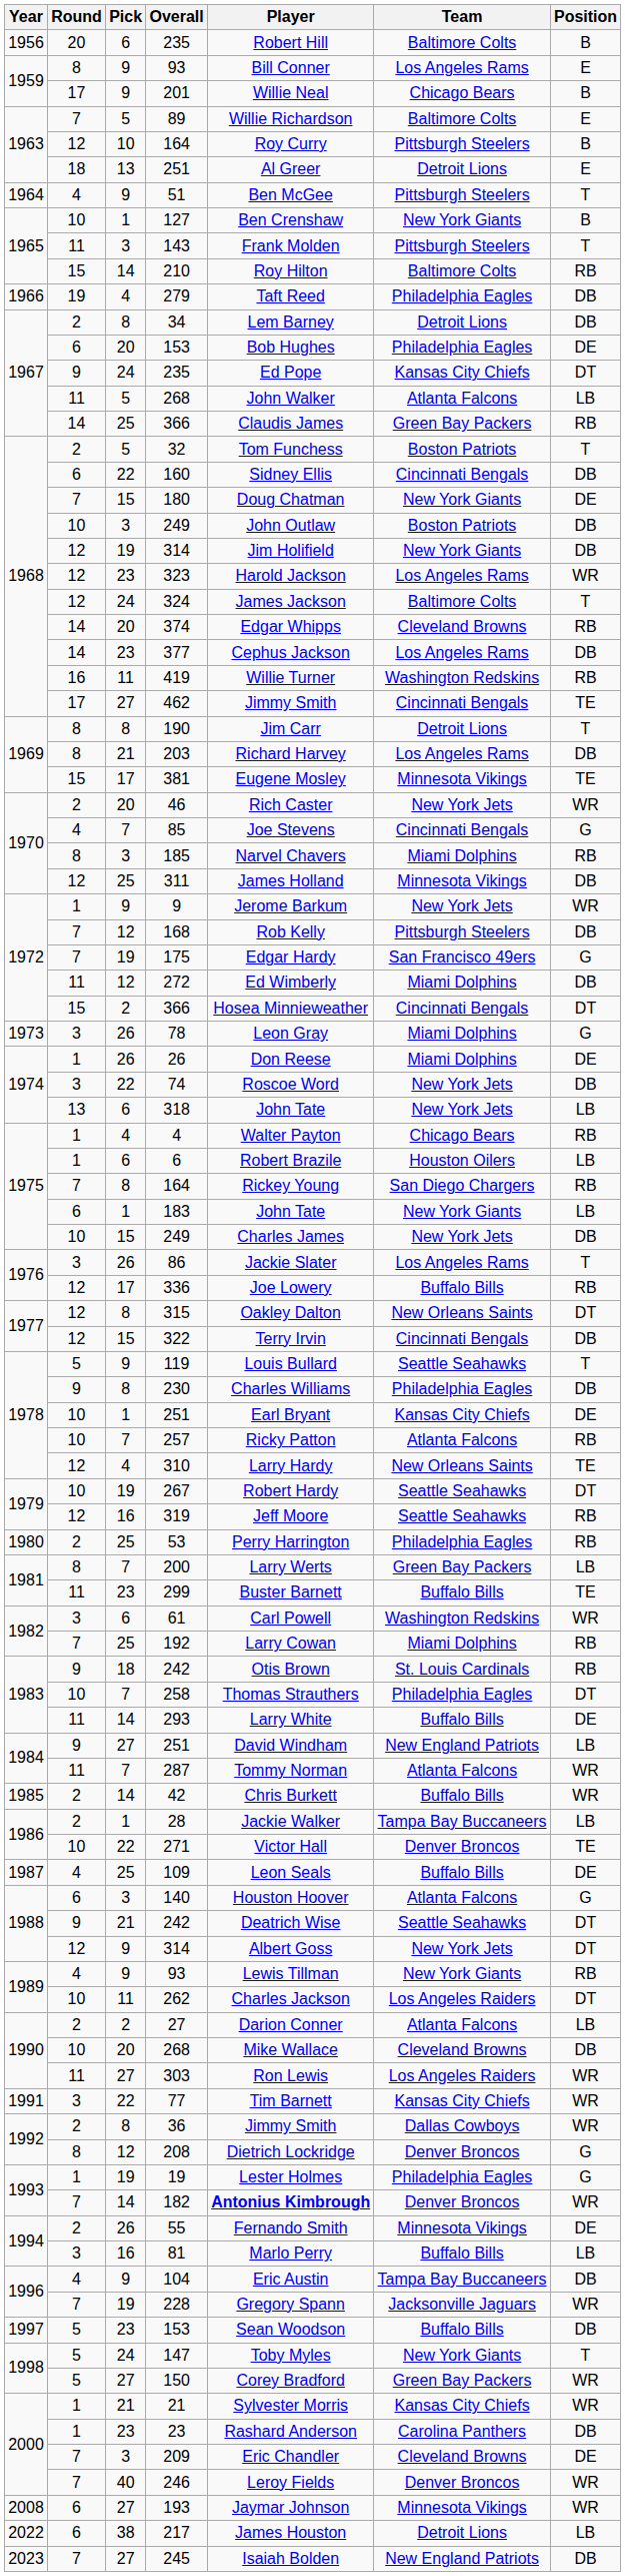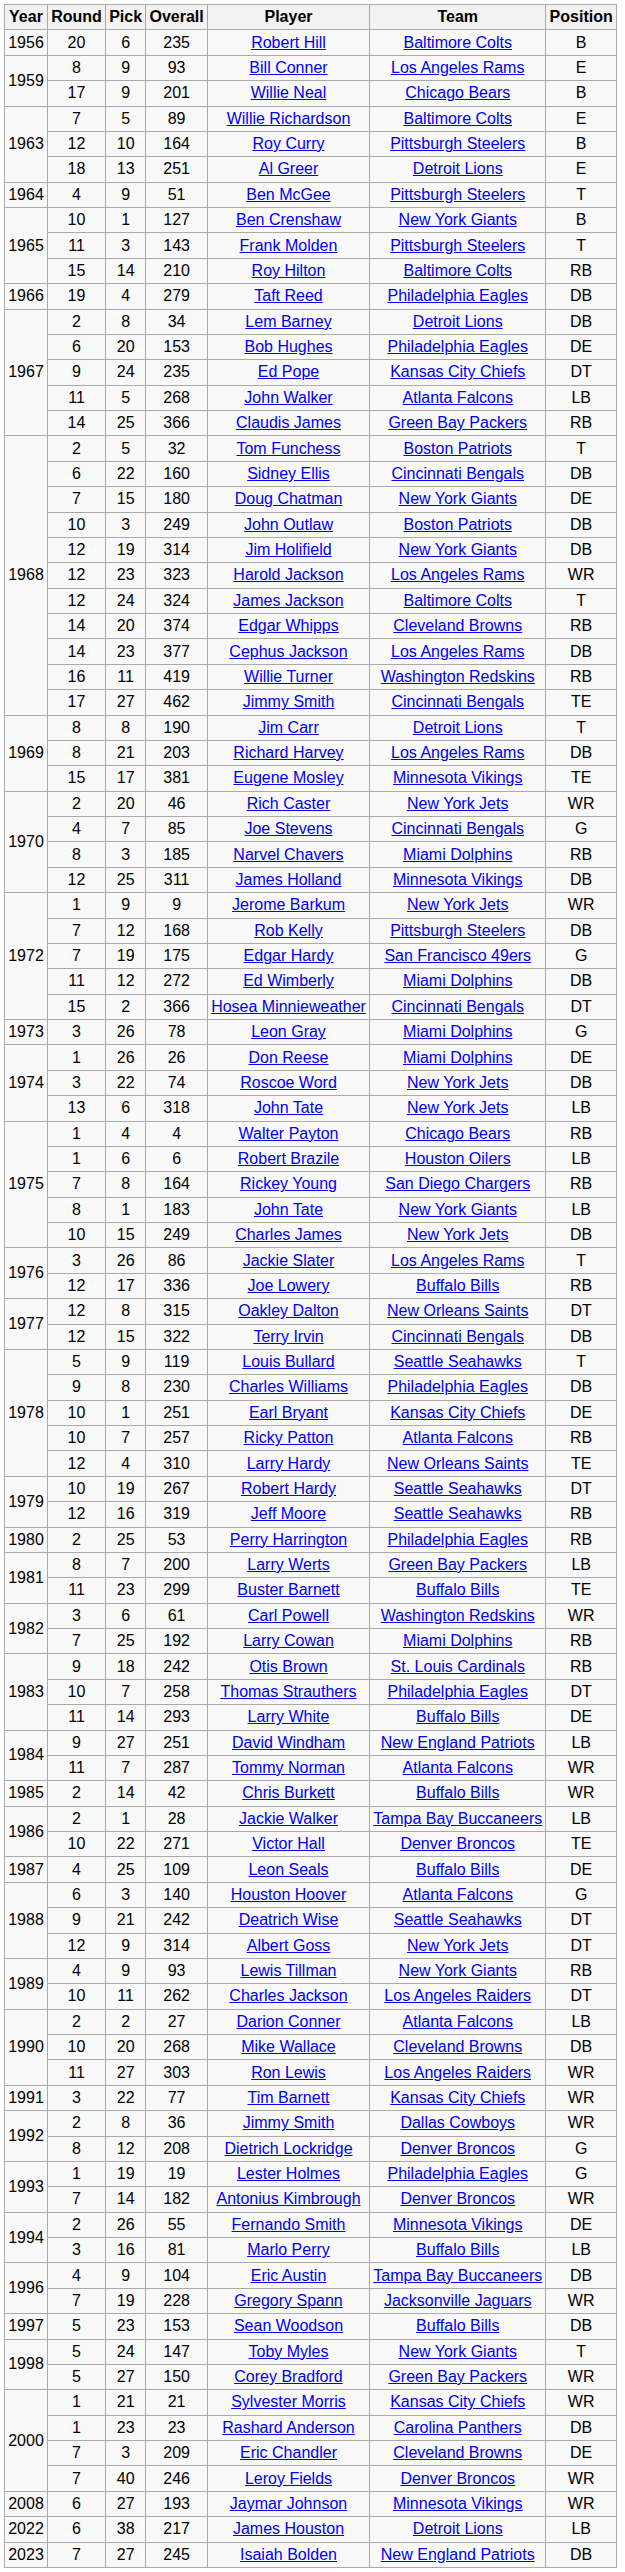 <table class="wikitable sortable" style="text-align: center;">
 <tr>
 <th>Year</th>
 <th>Round</th>
 <th>Pick</th>
 <th>Overall</th>
 <th>Player</th>
 <th>Team</th>
 <th>Position</th>
 </tr>
 <tr>
 <td>1956</td>
 <td>20</td>
 <td>6</td>
 <td>235</td>
 <td><a href='#'>Robert Hill</a></td>
 <td><a href='#'>Baltimore Colts</a></td>
 <td>B</td>
 </tr>
 <tr>
 <td rowspan="2">1959</td>
 <td>8</td>
 <td>9</td>
 <td>93</td>
 <td><a href='#'>Bill Conner</a></td>
 <td><a href='#'>Los Angeles Rams</a></td>
 <td>E</td>
 </tr>
 <tr>
 <td>17</td>
 <td>9</td>
 <td>201</td>
 <td><a href='#'>Willie Neal</a></td>
 <td><a href='#'>Chicago Bears</a></td>
 <td>B</td>
 </tr>
 <tr>
 <td rowspan="3">1963</td>
 <td>7</td>
 <td>5</td>
 <td>89</td>
 <td><a href='#'>Willie Richardson</a></td>
 <td><a href='#'>Baltimore Colts</a></td>
 <td>E</td>
 </tr>
 <tr>
 <td>12</td>
 <td>10</td>
 <td>164</td>
 <td><a href='#'>Roy Curry</a></td>
 <td><a href='#'>Pittsburgh Steelers</a></td>
 <td>B</td>
 </tr>
 <tr>
 <td>18</td>
 <td>13</td>
 <td>251</td>
 <td><a href='#'>Al Greer</a></td>
 <td><a href='#'>Detroit Lions</a></td>
 <td>E</td>
 </tr>
 <tr>
 <td>1964</td>
 <td>4</td>
 <td>9</td>
 <td>51</td>
 <td><a href='#'>Ben McGee</a></td>
 <td><a href='#'>Pittsburgh Steelers</a></td>
 <td>T</td>
 </tr>
 <tr>
 <td rowspan="3">1965</td>
 <td>10</td>
 <td>1</td>
 <td>127</td>
 <td><a href='#'>Ben Crenshaw</a></td>
 <td><a href='#'>New York Giants</a></td>
 <td>B</td>
 </tr>
 <tr>
 <td>11</td>
 <td>3</td>
 <td>143</td>
 <td><a href='#'>Frank Molden</a></td>
 <td><a href='#'>Pittsburgh Steelers</a></td>
 <td>T</td>
 </tr>
 <tr>
 <td>15</td>
 <td>14</td>
 <td>210</td>
 <td><a href='#'>Roy Hilton</a></td>
 <td><a href='#'>Baltimore Colts</a></td>
 <td>RB</td>
 </tr>
 <tr>
 <td>1966</td>
 <td>19</td>
 <td>4</td>
 <td>279</td>
 <td><a href='#'>Taft Reed</a></td>
 <td><a href='#'>Philadelphia Eagles</a></td>
 <td>DB</td>
 </tr>
 <tr>
 <td rowspan="5">1967</td>
 <td>2</td>
 <td>8</td>
 <td>34</td>
 <td><a href='#'>Lem Barney</a></td>
 <td><a href='#'>Detroit Lions</a></td>
 <td>DB</td>
 </tr>
 <tr>
 <td>6</td>
 <td>20</td>
 <td>153</td>
 <td><a href='#'>Bob Hughes</a></td>
 <td><a href='#'>Philadelphia Eagles</a></td>
 <td>DE</td>
 </tr>
 <tr>
 <td>9</td>
 <td>24</td>
 <td>235</td>
 <td><a href='#'>Ed Pope</a></td>
 <td><a href='#'>Kansas City Chiefs</a></td>
 <td>DT</td>
 </tr>
 <tr>
 <td>11</td>
 <td>5</td>
 <td>268</td>
 <td><a href='#'>John Walker</a></td>
 <td><a href='#'>Atlanta Falcons</a></td>
 <td>LB</td>
 </tr>
 <tr>
 <td>14</td>
 <td>25</td>
 <td>366</td>
 <td><a href='#'>Claudis James</a></td>
 <td><a href='#'>Green Bay Packers</a></td>
 <td>RB</td>
 </tr>
 <tr>
 <td rowspan="11">1968</td>
 <td>2</td>
 <td>5</td>
 <td>32</td>
 <td><a href='#'>Tom Funchess</a></td>
 <td><a href='#'>Boston Patriots</a></td>
 <td>T</td>
 </tr>
 <tr>
 <td>6</td>
 <td>22</td>
 <td>160</td>
 <td><a href='#'>Sidney Ellis</a></td>
 <td><a href='#'>Cincinnati Bengals</a></td>
 <td>DB</td>
 </tr>
 <tr>
 <td>7</td>
 <td>15</td>
 <td>180</td>
 <td><a href='#'>Doug Chatman</a></td>
 <td><a href='#'>New York Giants</a></td>
 <td>DE</td>
 </tr>
 <tr>
 <td>10</td>
 <td>3</td>
 <td>249</td>
 <td><a href='#'>John Outlaw</a></td>
 <td><a href='#'>Boston Patriots</a></td>
 <td>DB</td>
 </tr>
 <tr>
 <td>12</td>
 <td>19</td>
 <td>314</td>
 <td><a href='#'>Jim Holifield</a></td>
 <td><a href='#'>New York Giants</a></td>
 <td>DB</td>
 </tr>
 <tr>
 <td>12</td>
 <td>23</td>
 <td>323</td>
 <td><a href='#'>Harold Jackson</a></td>
 <td><a href='#'>Los Angeles Rams</a></td>
 <td>WR</td>
 </tr>
 <tr>
 <td>12</td>
 <td>24</td>
 <td>324</td>
 <td><a href='#'>James Jackson</a></td>
 <td><a href='#'>Baltimore Colts</a></td>
 <td>T</td>
 </tr>
 <tr>
 <td>14</td>
 <td>20</td>
 <td>374</td>
 <td><a href='#'>Edgar Whipps</a></td>
 <td><a href='#'>Cleveland Browns</a></td>
 <td>RB</td>
 </tr>
 <tr>
 <td>14</td>
 <td>23</td>
 <td>377</td>
 <td><a href='#'>Cephus Jackson</a></td>
 <td><a href='#'>Los Angeles Rams</a></td>
 <td>DB</td>
 </tr>
 <tr>
 <td>16</td>
 <td>11</td>
 <td>419</td>
 <td><a href='#'>Willie Turner</a></td>
 <td><a href='#'>Washington Redskins</a></td>
 <td>RB</td>
 </tr>
 <tr>
 <td>17</td>
 <td>27</td>
 <td>462</td>
 <td><a href='#'>Jimmy Smith</a></td>
 <td><a href='#'>Cincinnati Bengals</a></td>
 <td>TE</td>
 </tr>
 <tr>
 <td rowspan="3">1969</td>
 <td>8</td>
 <td>8</td>
 <td>190</td>
 <td><a href='#'>Jim Carr</a></td>
 <td><a href='#'>Detroit Lions</a></td>
 <td>T</td>
 </tr>
 <tr>
 <td>8</td>
 <td>21</td>
 <td>203</td>
 <td><a href='#'>Richard Harvey</a></td>
 <td><a href='#'>Los Angeles Rams</a></td>
 <td>DB</td>
 </tr>
 <tr>
 <td>15</td>
 <td>17</td>
 <td>381</td>
 <td><a href='#'>Eugene Mosley</a></td>
 <td><a href='#'>Minnesota Vikings</a></td>
 <td>TE</td>
 </tr>
 <tr>
 <td rowspan="4">1970</td>
 <td>2</td>
 <td>20</td>
 <td>46</td>
 <td><a href='#'>Rich Caster</a></td>
 <td><a href='#'>New York Jets</a></td>
 <td>WR</td>
 </tr>
 <tr>
 <td>4</td>
 <td>7</td>
 <td>85</td>
 <td><a href='#'>Joe Stevens</a></td>
 <td><a href='#'>Cincinnati Bengals</a></td>
 <td>G</td>
 </tr>
 <tr>
 <td>8</td>
 <td>3</td>
 <td>185</td>
 <td><a href='#'>Narvel Chavers</a></td>
 <td><a href='#'>Miami Dolphins</a></td>
 <td>RB</td>
 </tr>
 <tr>
 <td>12</td>
 <td>25</td>
 <td>311</td>
 <td><a href='#'>James Holland</a></td>
 <td><a href='#'>Minnesota Vikings</a></td>
 <td>DB</td>
 </tr>
 <tr>
 <td rowspan="5">1972</td>
 <td>1</td>
 <td>9</td>
 <td>9</td>
 <td><a href='#'>Jerome Barkum</a></td>
 <td><a href='#'>New York Jets</a></td>
 <td>WR</td>
 </tr>
 <tr>
 <td>7</td>
 <td>12</td>
 <td>168</td>
 <td><a href='#'>Rob Kelly</a></td>
 <td><a href='#'>Pittsburgh Steelers</a></td>
 <td>DB</td>
 </tr>
 <tr>
 <td>7</td>
 <td>19</td>
 <td>175</td>
 <td><a href='#'>Edgar Hardy</a></td>
 <td><a href='#'>San Francisco 49ers</a></td>
 <td>G</td>
 </tr>
 <tr>
 <td>11</td>
 <td>12</td>
 <td>272</td>
 <td><a href='#'>Ed Wimberly</a></td>
 <td><a href='#'>Miami Dolphins</a></td>
 <td>DB</td>
 </tr>
 <tr>
 <td>15</td>
 <td>2</td>
 <td>366</td>
 <td><a href='#'>Hosea Minnieweather</a></td>
 <td><a href='#'>Cincinnati Bengals</a></td>
 <td>DT</td>
 </tr>
 <tr>
 <td>1973</td>
 <td>3</td>
 <td>26</td>
 <td>78</td>
 <td><a href='#'>Leon Gray</a></td>
 <td><a href='#'>Miami Dolphins</a></td>
 <td>G</td>
 </tr>
 <tr>
 <td rowspan="3">1974</td>
 <td>1</td>
 <td>26</td>
 <td>26</td>
 <td><a href='#'>Don Reese</a></td>
 <td><a href='#'>Miami Dolphins</a></td>
 <td>DE</td>
 </tr>
 <tr>
 <td>3</td>
 <td>22</td>
 <td>74</td>
 <td><a href='#'>Roscoe Word</a></td>
 <td><a href='#'>New York Jets</a></td>
 <td>DB</td>
 </tr>
 <tr>
 <td>13</td>
 <td>6</td>
 <td>318</td>
 <td><a href='#'>John Tate</a></td>
 <td><a href='#'>New York Jets</a></td>
 <td>LB</td>
 </tr>
 <tr>
 <td rowspan="5">1975</td>
 <td>1</td>
 <td>4</td>
 <td>4</td>
 <td><a href='#'>Walter Payton</a></td>
 <td><a href='#'>Chicago Bears</a></td>
 <td>RB</td>
 </tr>
 <tr>
 <td>1</td>
 <td>6</td>
 <td>6</td>
 <td><a href='#'>Robert Brazile</a></td>
 <td><a href='#'>Houston Oilers</a></td>
 <td>LB</td>
 </tr>
 <tr>
 <td>7</td>
 <td>8</td>
 <td>164</td>
 <td><a href='#'>Rickey Young</a></td>
 <td><a href='#'>San Diego Chargers</a></td>
 <td>RB</td>
 </tr>
 <tr>
-<td>6</td>
+<td>8</td>
 <td>1</td>
 <td>183</td>
 <td><a href='#'>John Tate</a></td>
 <td><a href='#'>New York Giants</a></td>
 <td>LB</td>
 </tr>
 <tr>
 <td>10</td>
 <td>15</td>
 <td>249</td>
 <td><a href='#'>Charles James</a></td>
 <td><a href='#'>New York Jets</a></td>
 <td>DB</td>
 </tr>
 <tr>
 <td rowspan="2">1976</td>
 <td>3</td>
 <td>26</td>
 <td>86</td>
 <td><a href='#'>Jackie Slater</a></td>
 <td><a href='#'>Los Angeles Rams</a></td>
 <td>T</td>
 </tr>
 <tr>
 <td>12</td>
 <td>17</td>
 <td>336</td>
 <td><a href='#'>Joe Lowery</a></td>
 <td><a href='#'>Buffalo Bills</a></td>
 <td>RB</td>
 </tr>
 <tr>
 <td rowspan="2">1977</td>
 <td>12</td>
 <td>8</td>
 <td>315</td>
 <td><a href='#'>Oakley Dalton</a></td>
 <td><a href='#'>New Orleans Saints</a></td>
 <td>DT</td>
 </tr>
 <tr>
 <td>12</td>
 <td>15</td>
 <td>322</td>
 <td><a href='#'>Terry Irvin</a></td>
 <td><a href='#'>Cincinnati Bengals</a></td>
 <td>DB</td>
 </tr>
 <tr>
 <td rowspan="5">1978</td>
 <td>5</td>
 <td>9</td>
 <td>119</td>
 <td><a href='#'>Louis Bullard</a></td>
 <td><a href='#'>Seattle Seahawks</a></td>
 <td>T</td>
 </tr>
 <tr>
 <td>9</td>
 <td>8</td>
 <td>230</td>
 <td><a href='#'>Charles Williams</a></td>
 <td><a href='#'>Philadelphia Eagles</a></td>
 <td>DB</td>
 </tr>
 <tr>
 <td>10</td>
 <td>1</td>
 <td>251</td>
 <td><a href='#'>Earl Bryant</a></td>
 <td><a href='#'>Kansas City Chiefs</a></td>
 <td>DE</td>
 </tr>
 <tr>
 <td>10</td>
 <td>7</td>
 <td>257</td>
 <td><a href='#'>Ricky Patton</a></td>
 <td><a href='#'>Atlanta Falcons</a></td>
 <td>RB</td>
 </tr>
 <tr>
 <td>12</td>
 <td>4</td>
 <td>310</td>
 <td><a href='#'>Larry Hardy</a></td>
 <td><a href='#'>New Orleans Saints</a></td>
 <td>TE</td>
 </tr>
 <tr>
 <td rowspan="2">1979</td>
 <td>10</td>
 <td>19</td>
 <td>267</td>
 <td><a href='#'>Robert Hardy</a></td>
 <td><a href='#'>Seattle Seahawks</a></td>
 <td>DT</td>
 </tr>
 <tr>
 <td>12</td>
 <td>16</td>
 <td>319</td>
 <td><a href='#'>Jeff Moore</a></td>
 <td><a href='#'>Seattle Seahawks</a></td>
 <td>RB</td>
 </tr>
 <tr>
 <td>1980</td>
 <td>2</td>
 <td>25</td>
 <td>53</td>
 <td><a href='#'>Perry Harrington</a></td>
 <td><a href='#'>Philadelphia Eagles</a></td>
 <td>RB</td>
 </tr>
 <tr>
 <td rowspan="2">1981</td>
 <td>8</td>
 <td>7</td>
 <td>200</td>
 <td><a href='#'>Larry Werts</a></td>
 <td><a href='#'>Green Bay Packers</a></td>
 <td>LB</td>
 </tr>
 <tr>
 <td>11</td>
 <td>23</td>
 <td>299</td>
 <td><a href='#'>Buster Barnett</a></td>
 <td><a href='#'>Buffalo Bills</a></td>
 <td>TE</td>
 </tr>
 <tr>
 <td rowspan="2">1982</td>
 <td>3</td>
 <td>6</td>
 <td>61</td>
 <td><a href='#'>Carl Powell</a></td>
 <td><a href='#'>Washington Redskins</a></td>
 <td>WR</td>
 </tr>
 <tr>
 <td>7</td>
 <td>25</td>
 <td>192</td>
 <td><a href='#'>Larry Cowan</a></td>
 <td><a href='#'>Miami Dolphins</a></td>
 <td>RB</td>
 </tr>
 <tr>
 <td rowspan="3">1983</td>
 <td>9</td>
 <td>18</td>
 <td>242</td>
 <td><a href='#'>Otis Brown</a></td>
 <td><a href='#'>St. Louis Cardinals</a></td>
 <td>RB</td>
 </tr>
 <tr>
 <td>10</td>
 <td>7</td>
 <td>258</td>
 <td><a href='#'>Thomas Strauthers</a></td>
 <td><a href='#'>Philadelphia Eagles</a></td>
 <td>DT</td>
 </tr>
 <tr>
 <td>11</td>
 <td>14</td>
 <td>293</td>
 <td><a href='#'>Larry White</a></td>
 <td><a href='#'>Buffalo Bills</a></td>
 <td>DE</td>
 </tr>
 <tr>
 <td rowspan="2">1984</td>
 <td>9</td>
 <td>27</td>
 <td>251</td>
 <td><a href='#'>David Windham</a></td>
 <td><a href='#'>New England Patriots</a></td>
 <td>LB</td>
 </tr>
 <tr>
 <td>11</td>
 <td>7</td>
 <td>287</td>
 <td><a href='#'>Tommy Norman</a></td>
 <td><a href='#'>Atlanta Falcons</a></td>
 <td>WR</td>
 </tr>
 <tr>
 <td>1985</td>
 <td>2</td>
 <td>14</td>
 <td>42</td>
 <td><a href='#'>Chris Burkett</a></td>
 <td><a href='#'>Buffalo Bills</a></td>
 <td>WR</td>
 </tr>
 <tr>
 <td rowspan="2">1986</td>
 <td>2</td>
 <td>1</td>
 <td>28</td>
 <td><a href='#'>Jackie Walker</a></td>
 <td><a href='#'>Tampa Bay Buccaneers</a></td>
 <td>LB</td>
 </tr>
 <tr>
 <td>10</td>
 <td>22</td>
 <td>271</td>
 <td><a href='#'>Victor Hall</a></td>
 <td><a href='#'>Denver Broncos</a></td>
 <td>TE</td>
 </tr>
 <tr>
 <td>1987</td>
 <td>4</td>
 <td>25</td>
 <td>109</td>
 <td><a href='#'>Leon Seals</a></td>
 <td><a href='#'>Buffalo Bills</a></td>
 <td>DE</td>
 </tr>
 <tr>
 <td rowspan="3">1988</td>
 <td>6</td>
 <td>3</td>
 <td>140</td>
 <td><a href='#'>Houston Hoover</a></td>
 <td><a href='#'>Atlanta Falcons</a></td>
 <td>G</td>
 </tr>
 <tr>
 <td>9</td>
 <td>21</td>
 <td>242</td>
 <td><a href='#'>Deatrich Wise</a></td>
 <td><a href='#'>Seattle Seahawks</a></td>
 <td>DT</td>
 </tr>
 <tr>
 <td>12</td>
 <td>9</td>
 <td>314</td>
 <td><a href='#'>Albert Goss</a></td>
 <td><a href='#'>New York Jets</a></td>
 <td>DT</td>
 </tr>
 <tr>
 <td rowspan="2">1989</td>
 <td>4</td>
 <td>9</td>
 <td>93</td>
 <td><a href='#'>Lewis Tillman</a></td>
 <td><a href='#'>New York Giants</a></td>
 <td>RB</td>
 </tr>
 <tr>
 <td>10</td>
 <td>11</td>
 <td>262</td>
 <td><a href='#'>Charles Jackson</a></td>
 <td><a href='#'>Los Angeles Raiders</a></td>
 <td>DT</td>
 </tr>
 <tr>
 <td rowspan="3">1990</td>
 <td>2</td>
 <td>2</td>
 <td>27</td>
 <td><a href='#'>Darion Conner</a></td>
 <td><a href='#'>Atlanta Falcons</a></td>
 <td>LB</td>
 </tr>
 <tr>
 <td>10</td>
 <td>20</td>
 <td>268</td>
 <td><a href='#'>Mike Wallace</a></td>
 <td><a href='#'>Cleveland Browns</a></td>
 <td>DB</td>
 </tr>
 <tr>
 <td>11</td>
 <td>27</td>
 <td>303</td>
 <td><a href='#'>Ron Lewis</a></td>
 <td><a href='#'>Los Angeles Raiders</a></td>
 <td>WR</td>
 </tr>
 <tr>
 <td>1991</td>
 <td>3</td>
 <td>22</td>
 <td>77</td>
 <td><a href='#'>Tim Barnett</a></td>
 <td><a href='#'>Kansas City Chiefs</a></td>
 <td>WR</td>
 </tr>
 <tr>
 <td rowspan="2">1992</td>
 <td>2</td>
 <td>8</td>
 <td>36</td>
 <td><a href='#'>Jimmy Smith</a></td>
 <td><a href='#'>Dallas Cowboys</a></td>
 <td>WR</td>
 </tr>
 <tr>
 <td>8</td>
 <td>12</td>
 <td>208</td>
 <td><a href='#'>Dietrich Lockridge</a></td>
 <td><a href='#'>Denver Broncos</a></td>
 <td>G</td>
 </tr>
 <tr>
 <td rowspan="2">1993</td>
 <td>1</td>
 <td>19</td>
 <td>19</td>
 <td><a href='#'>Lester Holmes</a></td>
 <td><a href='#'>Philadelphia Eagles</a></td>
 <td>G</td>
 </tr>
 <tr>
 <td>7</td>
 <td>14</td>
 <td>182</td>
-<td><strong><a href='#'>Antonius Kimbrough</a></strong></td>
+<td><a href='#'>Antonius Kimbrough</a></td>
 <td><a href='#'>Denver Broncos</a></td>
 <td>WR</td>
 </tr>
 <tr>
 <td rowspan="2">1994</td>
 <td>2</td>
 <td>26</td>
 <td>55</td>
 <td><a href='#'>Fernando Smith</a></td>
 <td><a href='#'>Minnesota Vikings</a></td>
 <td>DE</td>
 </tr>
 <tr>
 <td>3</td>
 <td>16</td>
 <td>81</td>
 <td><a href='#'>Marlo Perry</a></td>
 <td><a href='#'>Buffalo Bills</a></td>
 <td>LB</td>
 </tr>
 <tr>
 <td rowspan="2">1996</td>
 <td>4</td>
 <td>9</td>
 <td>104</td>
 <td><a href='#'>Eric Austin</a></td>
 <td><a href='#'>Tampa Bay Buccaneers</a></td>
 <td>DB</td>
 </tr>
 <tr>
 <td>7</td>
 <td>19</td>
 <td>228</td>
 <td><a href='#'>Gregory Spann</a></td>
 <td><a href='#'>Jacksonville Jaguars</a></td>
 <td>WR</td>
 </tr>
 <tr>
 <td>1997</td>
 <td>5</td>
 <td>23</td>
 <td>153</td>
 <td><a href='#'>Sean Woodson</a></td>
 <td><a href='#'>Buffalo Bills</a></td>
 <td>DB</td>
 </tr>
 <tr>
 <td rowspan="2">1998</td>
 <td>5</td>
 <td>24</td>
 <td>147</td>
 <td><a href='#'>Toby Myles</a></td>
 <td><a href='#'>New York Giants</a></td>
 <td>T</td>
 </tr>
 <tr>
 <td>5</td>
 <td>27</td>
 <td>150</td>
 <td><a href='#'>Corey Bradford</a></td>
 <td><a href='#'>Green Bay Packers</a></td>
 <td>WR</td>
 </tr>
 <tr>
 <td rowspan="4">2000</td>
 <td>1</td>
 <td>21</td>
 <td>21</td>
 <td><a href='#'>Sylvester Morris</a></td>
 <td><a href='#'>Kansas City Chiefs</a></td>
 <td>WR</td>
 </tr>
 <tr>
 <td>1</td>
 <td>23</td>
 <td>23</td>
 <td><a href='#'>Rashard Anderson</a></td>
 <td><a href='#'>Carolina Panthers</a></td>
 <td>DB</td>
 </tr>
 <tr>
 <td>7</td>
 <td>3</td>
 <td>209</td>
 <td><a href='#'>Eric Chandler</a></td>
 <td><a href='#'>Cleveland Browns</a></td>
 <td>DE</td>
 </tr>
 <tr>
 <td>7</td>
 <td>40</td>
 <td>246</td>
 <td><a href='#'>Leroy Fields</a></td>
 <td><a href='#'>Denver Broncos</a></td>
 <td>WR</td>
 </tr>
 <tr>
 <td>2008</td>
 <td>6</td>
 <td>27</td>
 <td>193</td>
 <td><a href='#'>Jaymar Johnson</a></td>
 <td><a href='#'>Minnesota Vikings</a></td>
 <td>WR</td>
 </tr>
 <tr>
 <td>2022</td>
 <td>6</td>
 <td>38</td>
 <td>217</td>
 <td><a href='#'>James Houston</a></td>
 <td><a href='#'>Detroit Lions</a></td>
 <td>LB</td>
 </tr>
 <tr>
 </tr>
 <tr>
 <td>2023</td>
 <td>7</td>
 <td>27</td>
 <td>245</td>
 <td><a href='#'>Isaiah Bolden</a></td>
 <td><a href='#'>New England Patriots</a></td>
 <td>DB</td>
 </tr>
 <tr>
 </tr>
 </table>
